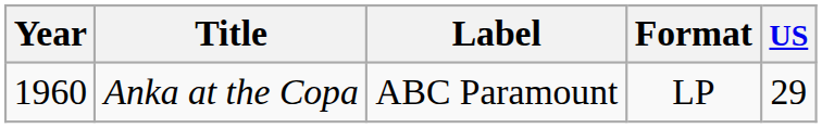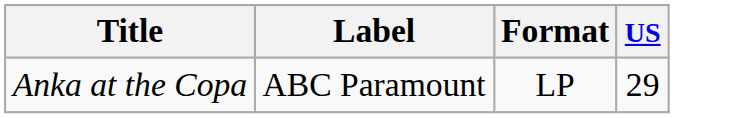 <table class="wikitable">
 <tr>
-<th>Year</th>
 <th>Title</th>
 <th>Label</th>
 <th>Format</th>
 <th><small><a href='#'>US</a></small><br></th>
 </tr>
 <tr style="text-align:center;">
-<td>1960</td>
 <td><em>Anka at the Copa</em></td>
 <td>ABC Paramount</td>
 <td>LP</td>
 <td>29</td>
 </tr>
 </table>
